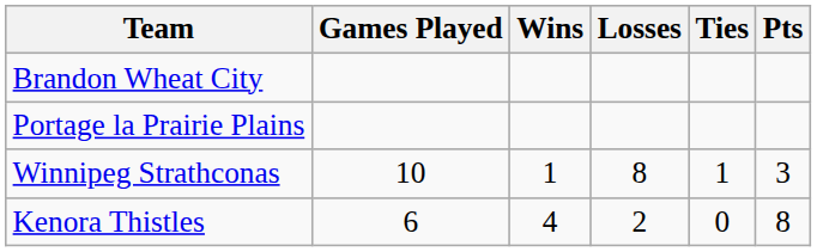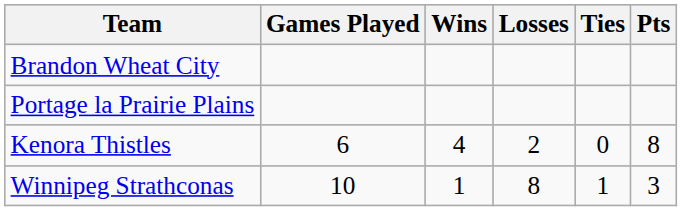 <table class="wikitable">
 <tr>
 <th>Team</th>
 <th>Games Played</th>
 <th>Wins</th>
 <th>Losses</th>
 <th>Ties</th>
 <th>Pts</th>
 </tr>
 <tr>
 <td><a href='#'>Brandon Wheat City</a></td>
 <td></td>
 <td></td>
 <td></td>
 <td></td>
 <td></td>
 </tr>
 <tr>
 <td><a href='#'>Portage la Prairie Plains</a></td>
 <td></td>
 <td></td>
 <td></td>
 <td></td>
 <td></td>
 </tr>
 <tr align="center">
+<td align="left"><a href='#'>Kenora Thistles</a></td>
+<td>6</td>
+<td>4</td>
+<td>2</td>
+<td>0</td>
+<td>8</td>
+</tr>
+<tr align="center">
 <td align="left"><a href='#'>Winnipeg Strathconas</a></td>
 <td>10</td>
 <td>1</td>
 <td>8</td>
 <td>1</td>
 <td>3</td>
 </tr>
-<tr align="center">
-<td align="left"><a href='#'>Kenora Thistles</a></td>
-<td>6</td>
-<td>4</td>
-<td>2</td>
-<td>0</td>
-<td>8</td>
-</tr>
 </table>
